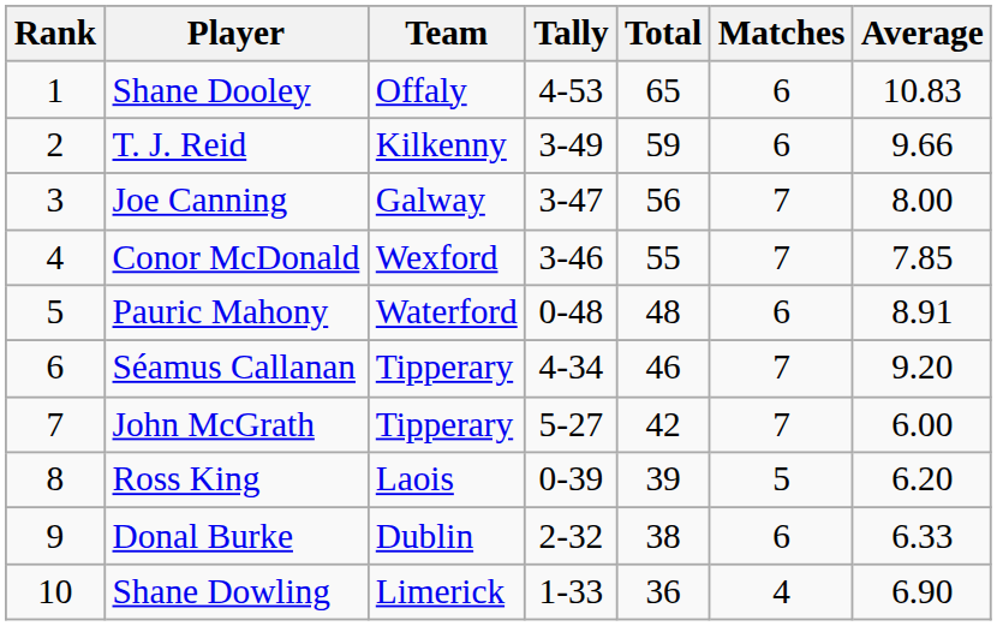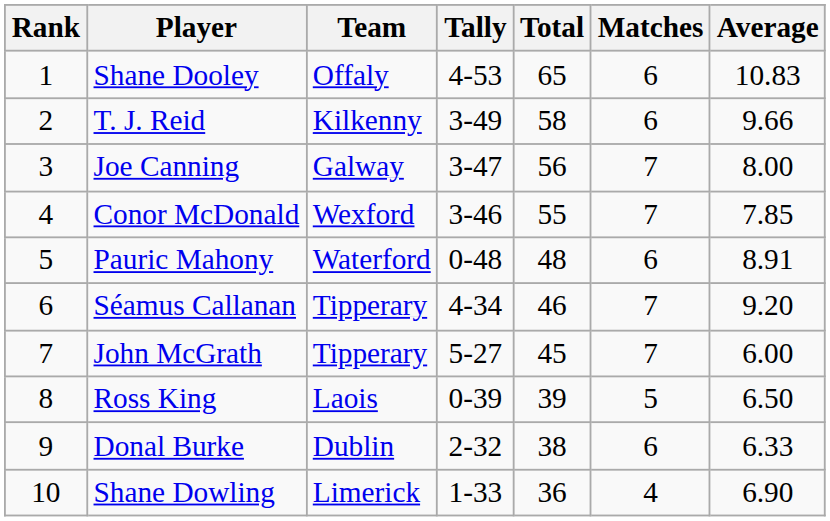 <table class="wikitable">
 <tr>
 <th>Rank</th>
 <th>Player</th>
 <th>Team</th>
 <th>Tally</th>
 <th>Total</th>
 <th>Matches</th>
 <th>Average</th>
 </tr>
 <tr>
 <td rowspan=1 align=center>1</td>
 <td><a href='#'>Shane Dooley</a></td>
 <td><a href='#'>Offaly</a></td>
 <td align=center>4-53</td>
 <td align=center>65</td>
 <td align=center>6</td>
 <td align=center>10.83</td>
 </tr>
 <tr>
 <td rowspan=1 align=center>2</td>
 <td><a href='#'>T. J. Reid</a></td>
 <td><a href='#'>Kilkenny</a></td>
 <td align=center>3-49</td>
-<td align=center>59</td>
+<td align=center>58</td>
 <td align=center>6</td>
 <td align=center>9.66</td>
 </tr>
 <tr>
 <td rowspan=1 align=center>3</td>
 <td><a href='#'>Joe Canning</a></td>
 <td><a href='#'>Galway</a></td>
 <td align=center>3-47</td>
 <td align=center>56</td>
 <td align=center>7</td>
 <td align=center>8.00</td>
 </tr>
 <tr>
 <td rowspan=1 align=center>4</td>
 <td><a href='#'>Conor McDonald</a></td>
 <td><a href='#'>Wexford</a></td>
 <td align=center>3-46</td>
 <td align=center>55</td>
 <td align=center>7</td>
 <td align=center>7.85</td>
 </tr>
 <tr>
 <td rowspan=1 align=center>5</td>
 <td><a href='#'>Pauric Mahony</a></td>
 <td><a href='#'>Waterford</a></td>
 <td align=center>0-48</td>
 <td align=center>48</td>
 <td align=center>6</td>
 <td align=center>8.91</td>
 </tr>
 <tr>
 <td rowspan=1 align=center>6</td>
 <td><a href='#'>Séamus Callanan</a></td>
 <td><a href='#'>Tipperary</a></td>
 <td align=center>4-34</td>
 <td align=center>46</td>
 <td align=center>7</td>
 <td align=center>9.20</td>
 </tr>
 <tr>
 <td rowspan=1 align=center>7</td>
 <td><a href='#'>John McGrath</a></td>
 <td><a href='#'>Tipperary</a></td>
 <td align=center>5-27</td>
-<td align=center>42</td>
+<td align=center>45</td>
 <td align=center>7</td>
 <td align=center>6.00</td>
 </tr>
 <tr>
 <td rowspan=1 align=center>8</td>
 <td><a href='#'>Ross King</a></td>
 <td><a href='#'>Laois</a></td>
 <td align=center>0-39</td>
 <td align=center>39</td>
 <td align=center>5</td>
-<td align=center>6.20</td>
+<td align=center>6.50</td>
 </tr>
 <tr>
 <td rowspan=1 align=center>9</td>
 <td><a href='#'>Donal Burke</a></td>
 <td><a href='#'>Dublin</a></td>
 <td align=center>2-32</td>
 <td align=center>38</td>
 <td align=center>6</td>
 <td align=center>6.33</td>
 </tr>
 <tr>
 <td rowspan=1 align=center>10</td>
 <td><a href='#'>Shane Dowling</a></td>
 <td><a href='#'>Limerick</a></td>
 <td align=center>1-33</td>
 <td align=center>36</td>
 <td align=center>4</td>
 <td align=center>6.90</td>
 </tr>
 </table>
